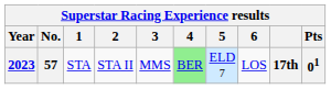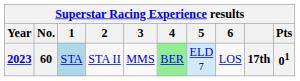 <table class="wikitable" style="text-align:center">
 <tr>
 <th colspan=10><a href='#'>Superstar Racing Experience</a> results</th>
 </tr>
 <tr>
 <th>Year</th>
 <th>No.</th>
 <th>1</th>
 <th>2</th>
 <th>3</th>
 <th>4</th>
 <th>5</th>
 <th>6</th>
 <th></th>
 <th>Pts</th>
 </tr>
 <tr>
 <th><a href='#'>2023</a></th>
-<th>57</th>
-<td><a href='#'>STA</a></td>
+<th>60</th>
+<td style="background: lightblue;"><a href='#'>STA</a></td>
 <td><a href='#'>STA II</a></td>
 <td><a href='#'>MMS</a></td>
 <td style="background: lightgreen;"><a href='#'>BER</a></td>
 <td style="background:#CFEAFF;"><a href='#'>ELD</a><br><small>7</small></td>
 <td><a href='#'>LOS</a></td>
 <th>17th</th>
 <th>0<sup>1</sup></th>
 </tr>
 </table>
